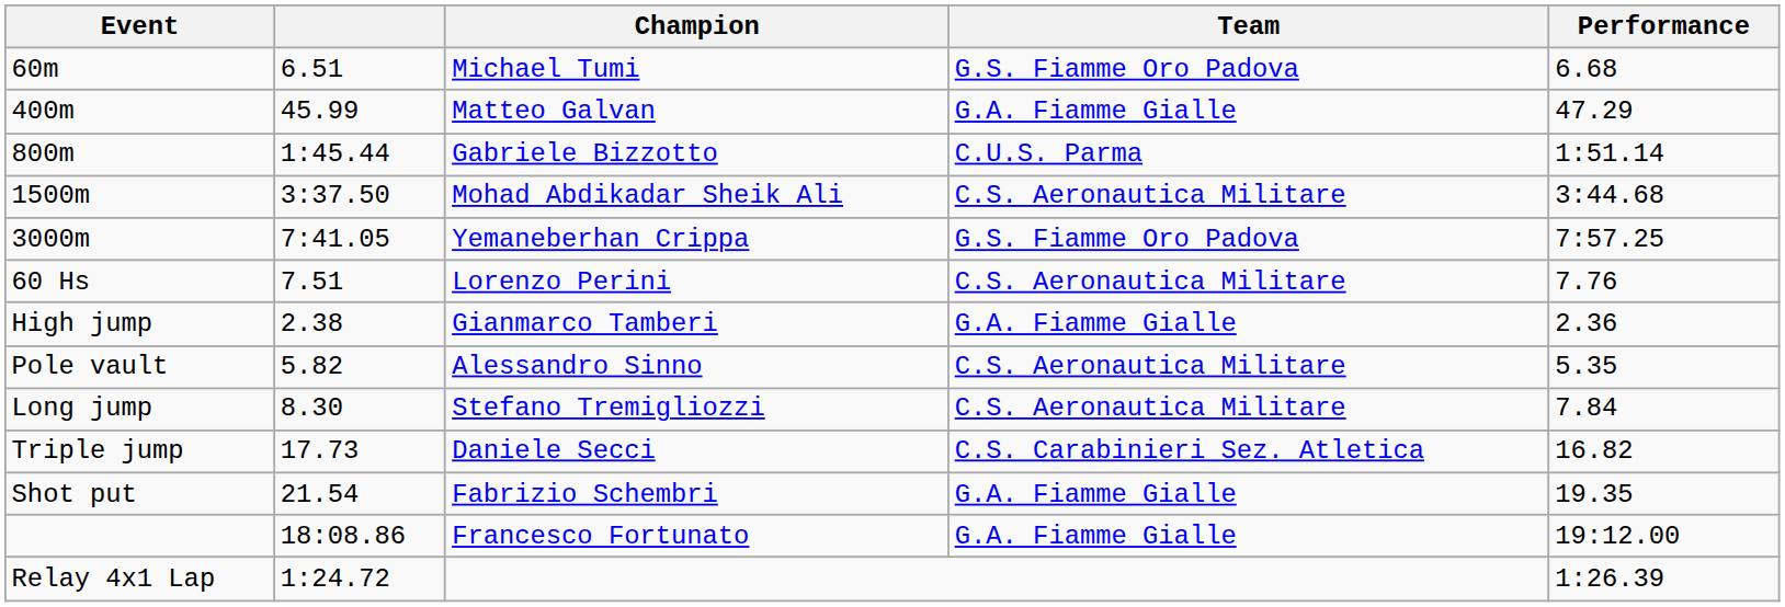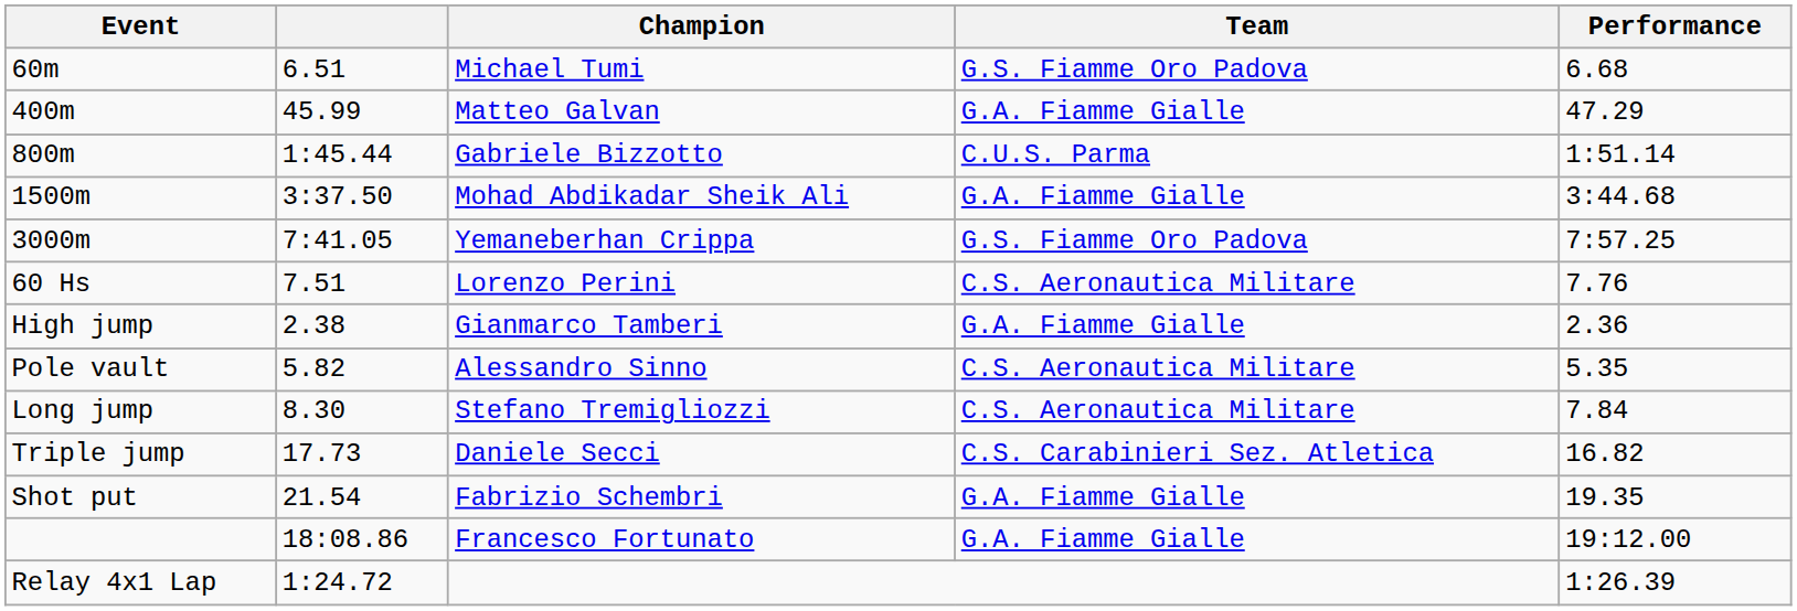 <table class="wikitable" width=70% style="font-size:100%; text-align:left;">
 <tr>
 <th>Event</th>
 <th></th>
 <th>Champion</th>
 <th>Team</th>
 <th>Performance</th>
 </tr>
 <tr>
 <td>60m</td>
 <td>6.51</td>
 <td><a href='#'>Michael Tumi</a></td>
 <td><a href='#'>G.S. Fiamme Oro Padova</a></td>
 <td>6.68</td>
 </tr>
 <tr>
 <td>400m</td>
 <td>45.99</td>
 <td><a href='#'>Matteo Galvan</a></td>
 <td><a href='#'>G.A. Fiamme Gialle</a></td>
 <td>47.29</td>
 </tr>
 <tr>
 <td>800m</td>
 <td>1:45.44</td>
 <td><a href='#'>Gabriele Bizzotto</a></td>
 <td><a href='#'>C.U.S. Parma</a></td>
 <td>1:51.14</td>
 </tr>
 <tr>
 <td>1500m</td>
 <td>3:37.50</td>
 <td><a href='#'>Mohad Abdikadar Sheik Ali</a></td>
-<td><a href='#'>C.S. Aeronautica Militare</a></td>
+<td><a href='#'>G.A. Fiamme Gialle</a></td>
 <td>3:44.68</td>
 </tr>
 <tr>
 <td>3000m</td>
 <td>7:41.05</td>
 <td><a href='#'>Yemaneberhan Crippa</a></td>
 <td><a href='#'>G.S. Fiamme Oro Padova</a></td>
 <td>7:57.25</td>
 </tr>
 <tr>
 <td>60 Hs</td>
 <td>7.51</td>
 <td><a href='#'>Lorenzo Perini</a></td>
 <td><a href='#'>C.S. Aeronautica Militare</a></td>
 <td>7.76</td>
 </tr>
 <tr>
 <td>High jump</td>
 <td>2.38</td>
 <td><a href='#'>Gianmarco Tamberi</a></td>
 <td><a href='#'>G.A. Fiamme Gialle</a></td>
 <td>2.36</td>
 </tr>
 <tr>
 <td>Pole vault</td>
 <td>5.82</td>
 <td><a href='#'>Alessandro Sinno</a></td>
 <td><a href='#'>C.S. Aeronautica Militare</a></td>
 <td>5.35</td>
 </tr>
 <tr>
 <td>Long jump</td>
 <td>8.30</td>
 <td><a href='#'>Stefano Tremigliozzi</a></td>
 <td><a href='#'>C.S. Aeronautica Militare</a></td>
 <td>7.84</td>
 </tr>
 <tr>
 <td>Triple jump</td>
 <td>17.73</td>
 <td><a href='#'>Daniele Secci</a></td>
 <td><a href='#'>C.S. Carabinieri Sez. Atletica</a></td>
 <td>16.82</td>
 </tr>
 <tr>
 <td>Shot put</td>
 <td>21.54</td>
 <td><a href='#'>Fabrizio Schembri</a></td>
 <td><a href='#'>G.A. Fiamme Gialle</a></td>
 <td>19.35</td>
 </tr>
 <tr>
 <td></td>
 <td>18:08.86</td>
 <td><a href='#'>Francesco Fortunato</a></td>
 <td><a href='#'>G.A. Fiamme Gialle</a></td>
 <td>19:12.00</td>
 </tr>
 <tr>
 <td>Relay 4x1 Lap</td>
 <td>1:24.72</td>
 <td colspan=2></td>
 <td>1:26.39</td>
 </tr>
 </table>
